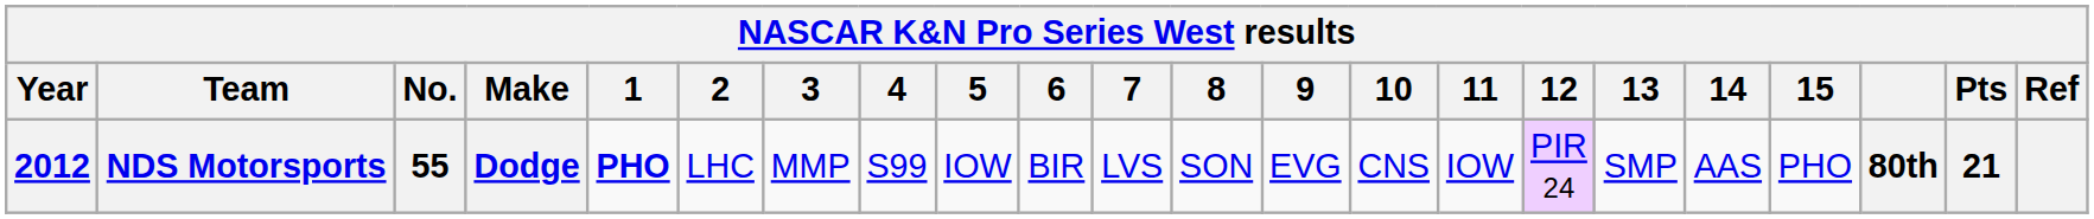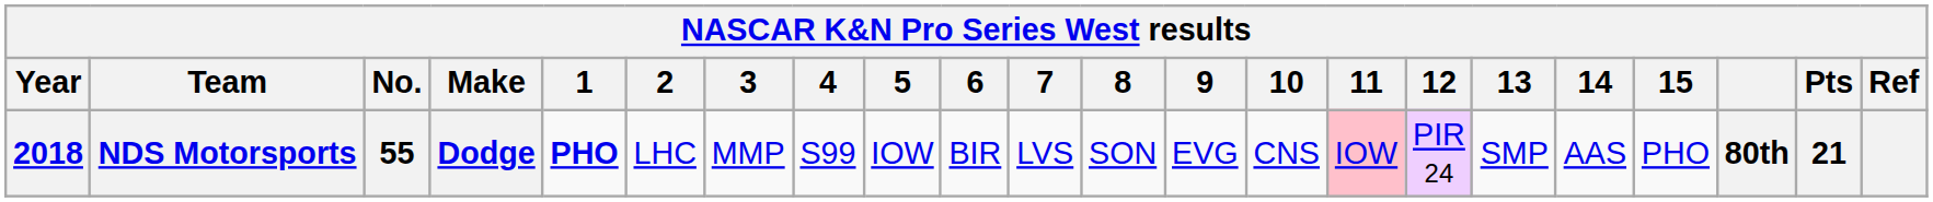 <table class="wikitable" style="text-align:center; font-size:75%">
 <tr>
 <th colspan=23><a href='#'>NASCAR K&N Pro Series West</a> results</th>
 </tr>
 <tr>
 <th>Year</th>
 <th>Team</th>
 <th>No.</th>
 <th>Make</th>
 <th>1</th>
 <th>2</th>
 <th>3</th>
 <th>4</th>
 <th>5</th>
 <th>6</th>
 <th>7</th>
 <th>8</th>
 <th>9</th>
 <th>10</th>
 <th>11</th>
 <th>12</th>
 <th>13</th>
 <th>14</th>
 <th>15</th>
 <th></th>
 <th>Pts</th>
 <th>Ref</th>
 </tr>
 <tr>
-<th><a href='#'>2012</a></th>
+<th><a href='#'>2018</a></th>
 <th><a href='#'>NDS Motorsports</a></th>
 <th>55</th>
 <th><a href='#'>Dodge</a></th>
 <td><strong><a href='#'>PHO</a></strong></td>
 <td><a href='#'>LHC</a></td>
 <td><a href='#'>MMP</a></td>
 <td><a href='#'>S99</a></td>
 <td><a href='#'>IOW</a></td>
 <td><a href='#'>BIR</a></td>
 <td><a href='#'>LVS</a></td>
 <td><a href='#'>SON</a></td>
 <td><a href='#'>EVG</a></td>
 <td><a href='#'>CNS</a></td>
-<td><a href='#'>IOW</a></td>
+<td style="background: pink;"><a href='#'>IOW</a></td>
 <td style="background:#EFCFFF;"><a href='#'>PIR</a><br><small>24</small></td>
 <td><a href='#'>SMP</a></td>
 <td><a href='#'>AAS</a></td>
 <td><a href='#'>PHO</a></td>
 <th>80th</th>
 <th>21</th>
 <th></th>
 </tr>
 </table>
